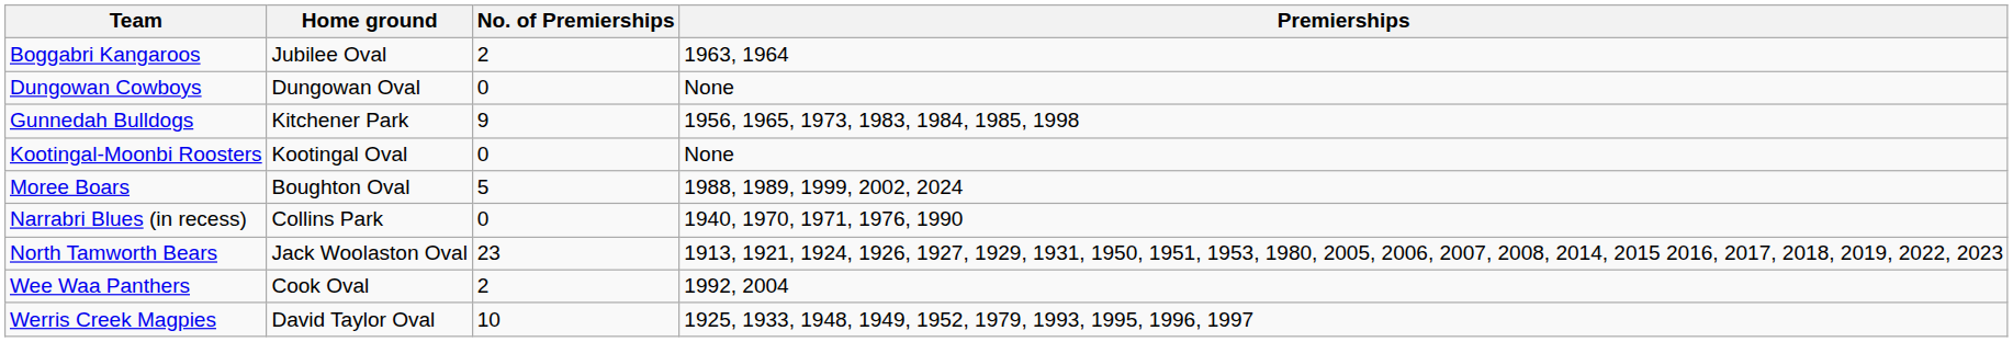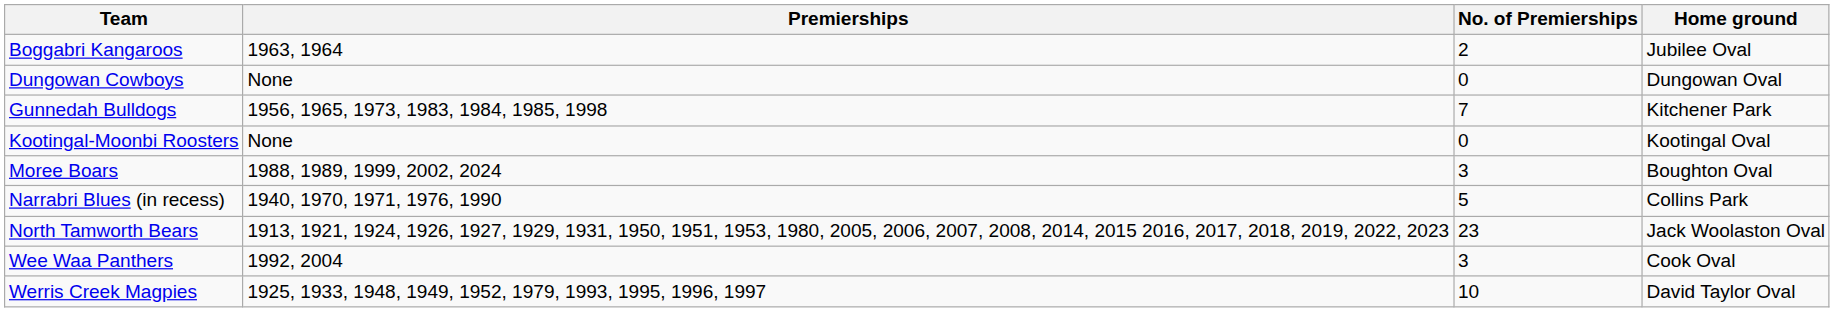 <table class="wikitable">
 <tr>
 <th>Team</th>
+<th>Premierships</th>
+<th>No. of Premierships</th>
 <th>Home ground</th>
-<th>No. of Premierships</th>
-<th>Premierships</th>
 </tr>
 <tr>
 <td> <a href='#'>Boggabri Kangaroos</a></td>
+<td>1963, 1964</td>
+<td>2</td>
 <td>Jubilee Oval</td>
-<td>2</td>
-<td>1963, 1964</td>
 </tr>
 <tr>
 <td> <a href='#'>Dungowan Cowboys</a></td>
+<td>None</td>
+<td>0</td>
 <td>Dungowan Oval</td>
-<td>0</td>
-<td>None</td>
 </tr>
 <tr>
 <td> <a href='#'>Gunnedah Bulldogs</a></td>
+<td>1956, 1965, 1973, 1983, 1984, 1985, 1998</td>
+<td>7</td>
 <td>Kitchener Park</td>
-<td>9</td>
-<td>1956, 1965, 1973, 1983, 1984, 1985, 1998</td>
 </tr>
 <tr>
 <td> <a href='#'>Kootingal-Moonbi Roosters</a></td>
+<td>None</td>
+<td>0</td>
 <td>Kootingal Oval</td>
-<td>0</td>
-<td>None</td>
 </tr>
 <tr>
 <td> <a href='#'>Moree Boars</a></td>
+<td>1988, 1989, 1999, 2002, 2024</td>
+<td>3</td>
 <td>Boughton Oval</td>
-<td>5</td>
-<td>1988, 1989, 1999, 2002, 2024</td>
 </tr>
 <tr>
 <td> <a href='#'>Narrabri Blues</a> (in recess)</td>
+<td>1940, 1970, 1971, 1976, 1990</td>
+<td>5</td>
 <td>Collins Park</td>
-<td>0</td>
-<td>1940, 1970, 1971, 1976, 1990</td>
 </tr>
 <tr>
 <td> <a href='#'>North Tamworth Bears</a></td>
+<td>1913, 1921, 1924, 1926, 1927, 1929, 1931, 1950, 1951, 1953, 1980, 2005, 2006, 2007, 2008, 2014, 2015 2016, 2017, 2018, 2019, 2022, 2023</td>
+<td>23</td>
 <td>Jack Woolaston Oval</td>
-<td>23</td>
-<td>1913, 1921, 1924, 1926, 1927, 1929, 1931, 1950, 1951, 1953, 1980, 2005, 2006, 2007, 2008, 2014, 2015 2016, 2017, 2018, 2019, 2022, 2023</td>
 </tr>
 <tr>
 <td> <a href='#'>Wee Waa Panthers</a></td>
+<td>1992, 2004</td>
+<td>3</td>
 <td>Cook Oval</td>
-<td>2</td>
-<td>1992, 2004</td>
 </tr>
 <tr>
 <td> <a href='#'>Werris Creek Magpies</a></td>
+<td>1925, 1933, 1948, 1949, 1952, 1979, 1993, 1995, 1996, 1997</td>
+<td>10</td>
 <td>David Taylor Oval</td>
-<td>10</td>
-<td>1925, 1933, 1948, 1949, 1952, 1979, 1993, 1995, 1996, 1997</td>
 </tr>
 </table>
